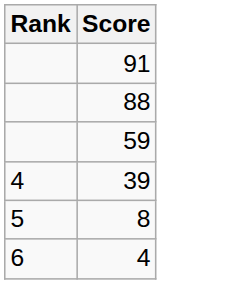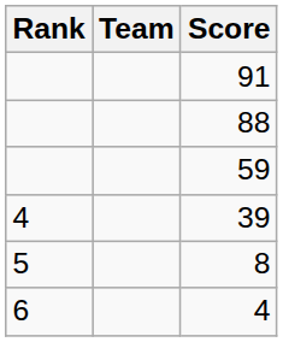 <table class="wikitable">
 <tr>
 <th>Rank</th>
+<th>Team</th>
 <th>Score</th>
 </tr>
 <tr>
+<td></td>
 <td></td>
 <td style="text-align:right">91</td>
 </tr>
 <tr>
 <td></td>
+<td></td>
 <td style="text-align:right">88</td>
 </tr>
 <tr>
+<td></td>
 <td></td>
 <td style="text-align:right">59</td>
 </tr>
 <tr>
 <td>4</td>
+<td></td>
 <td style="text-align:right">39</td>
 </tr>
 <tr>
 <td>5</td>
+<td></td>
 <td style="text-align:right">8</td>
 </tr>
 <tr>
 <td>6</td>
+<td></td>
 <td style="text-align:right">4</td>
 </tr>
 </table>
